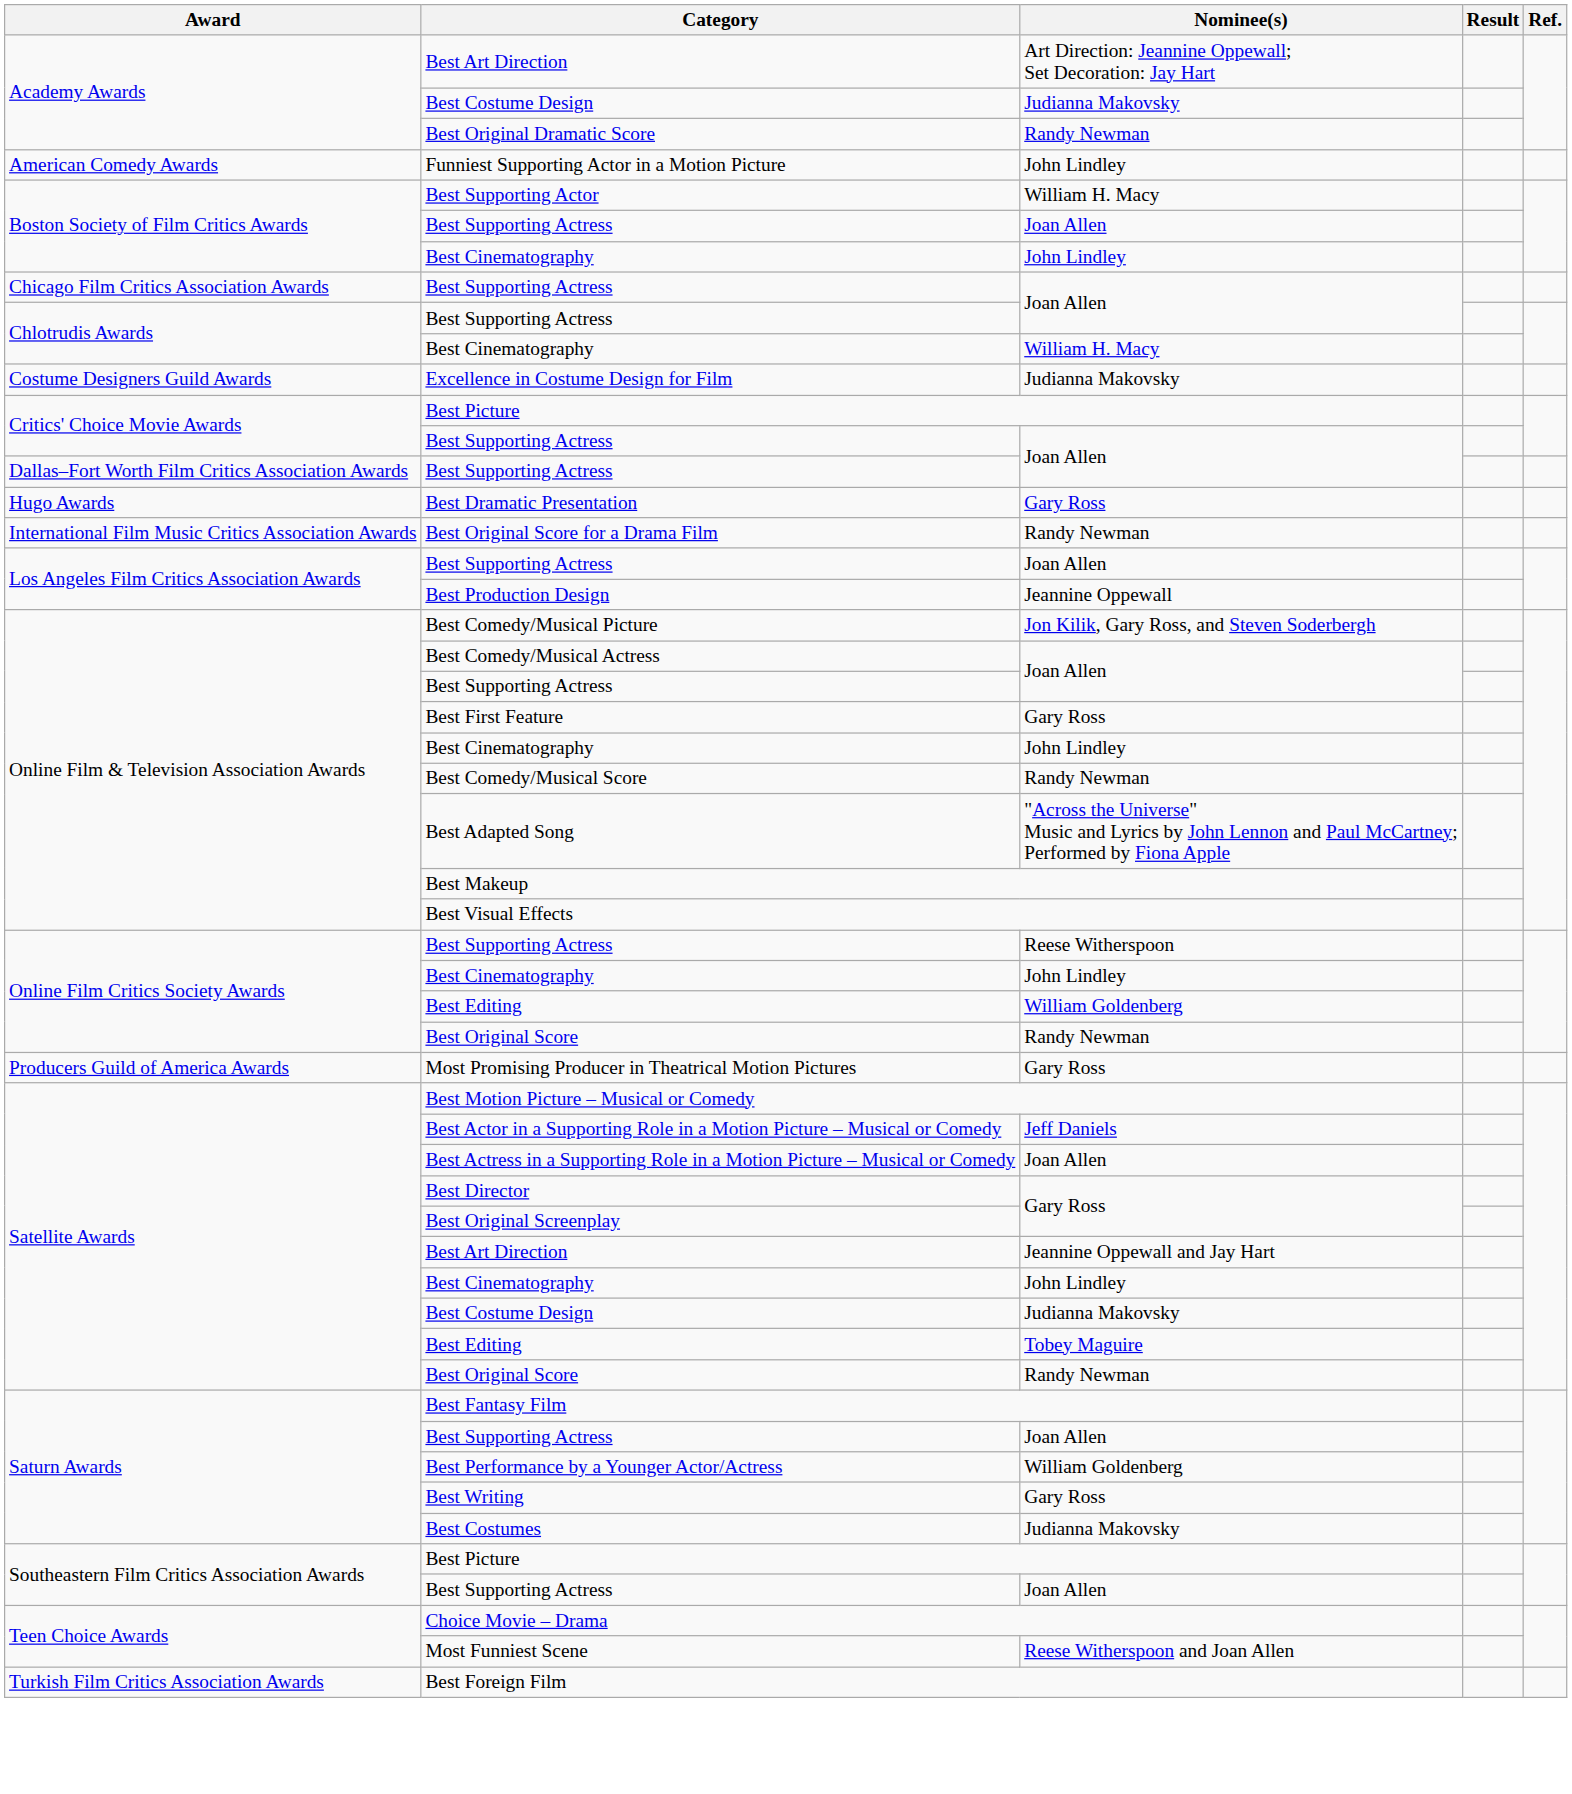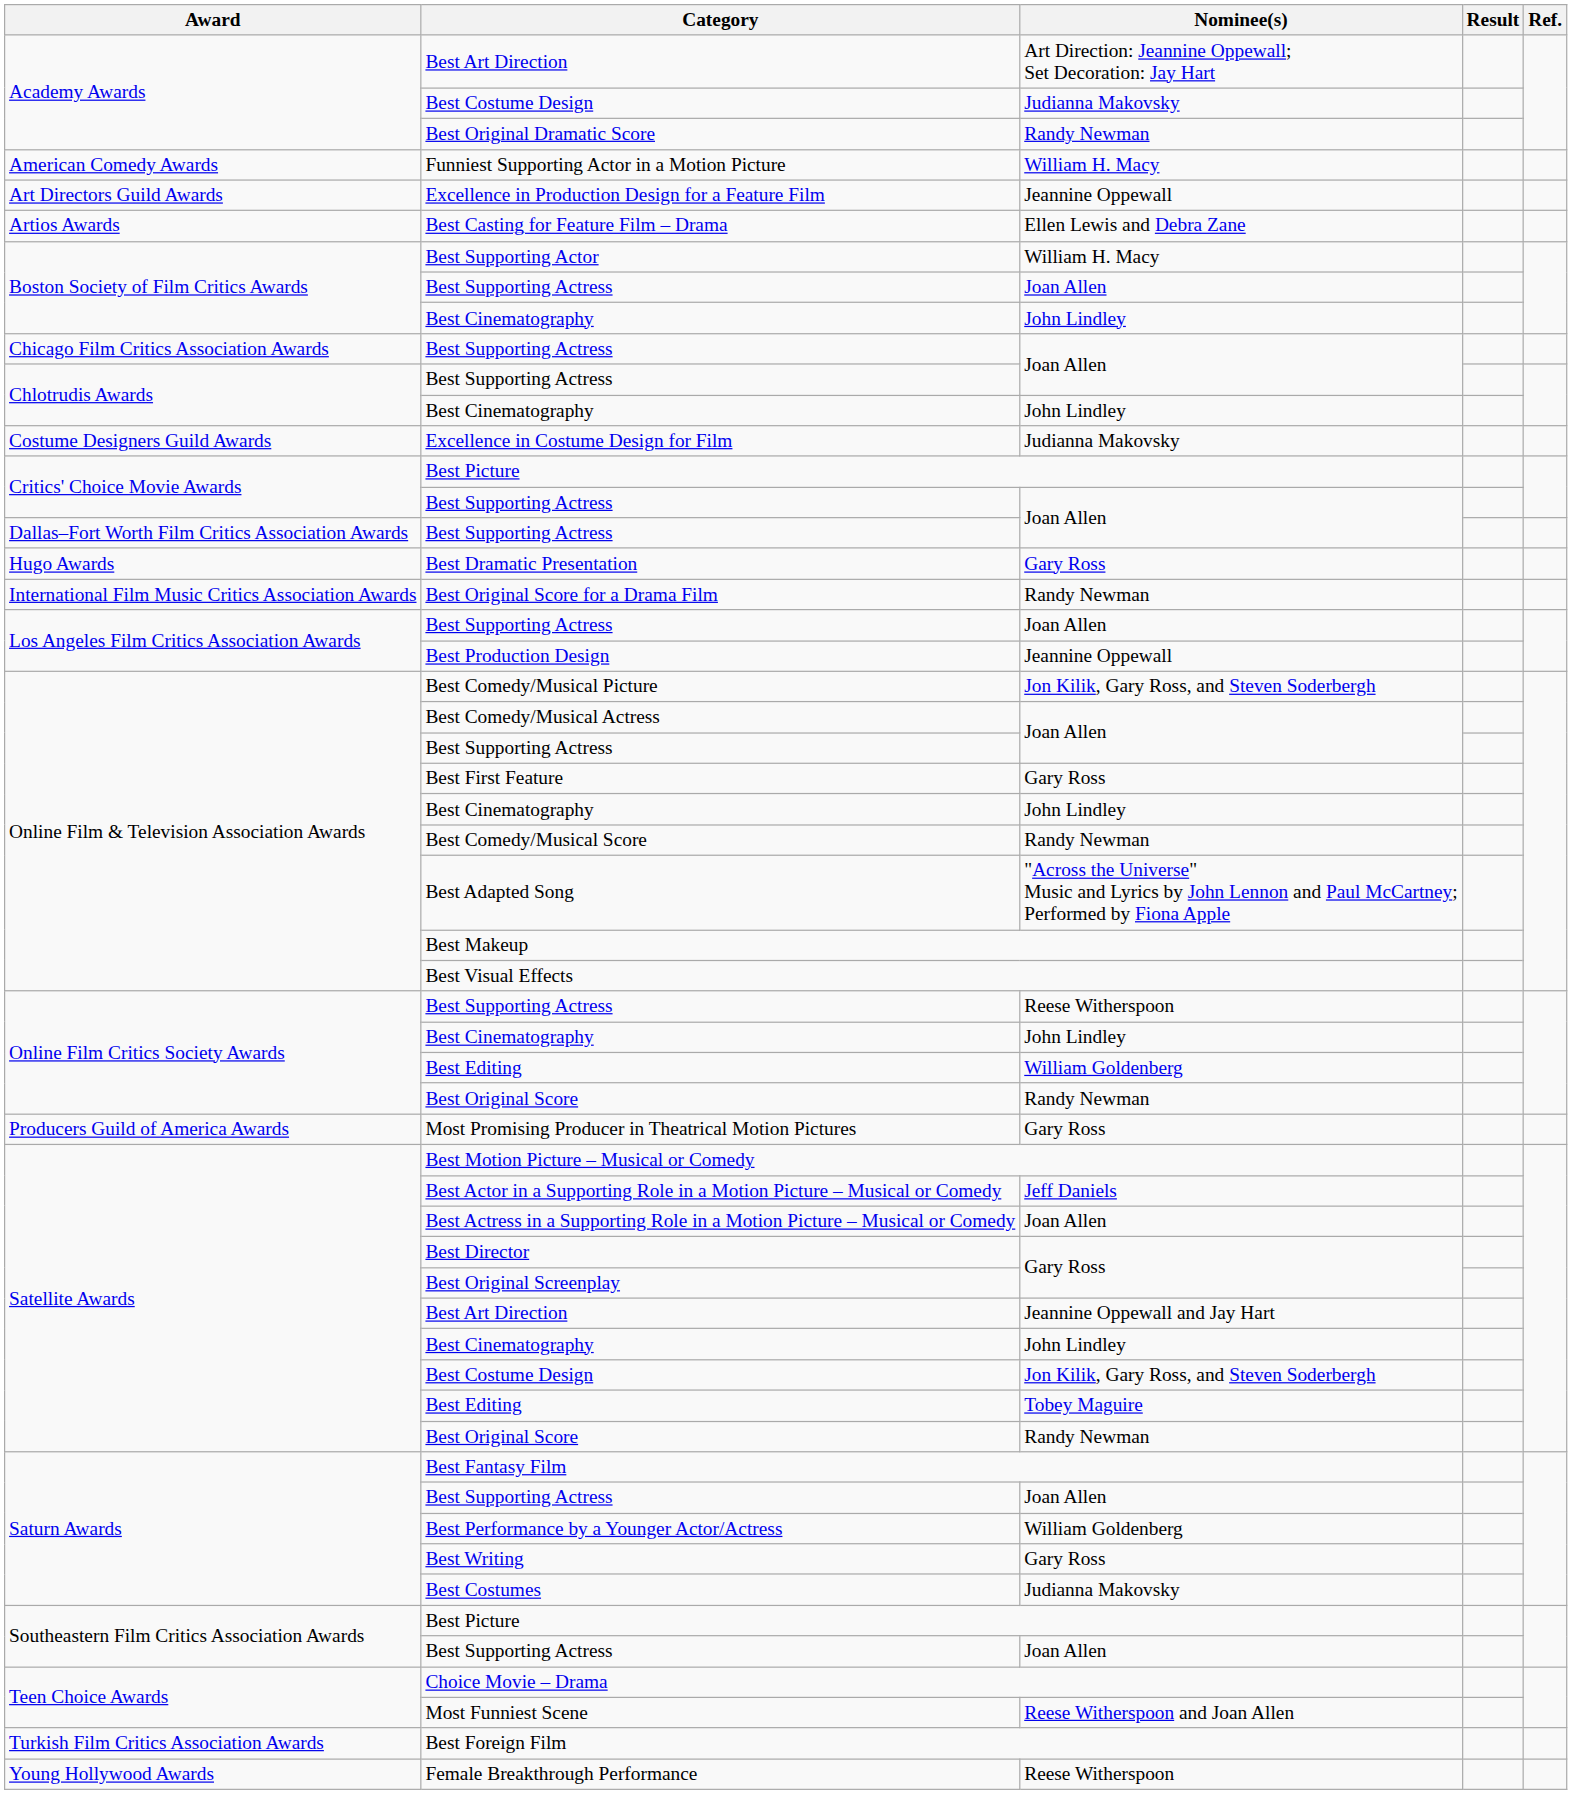 <table class="wikitable plainrowheaders">
 <tr>
 <th>Award</th>
 <th>Category</th>
 <th>Nominee(s)</th>
 <th>Result</th>
 <th>Ref.</th>
 </tr>
 <tr>
 <td rowspan="3"><a href='#'>Academy Awards</a></td>
 <td><a href='#'>Best Art Direction</a></td>
 <td>Art Direction: <a href='#'>Jeannine Oppewall</a>; <br> Set Decoration: <a href='#'>Jay Hart</a></td>
 <td></td>
 <td align="center" rowspan="3"></td>
 </tr>
 <tr>
 <td><a href='#'>Best Costume Design</a></td>
 <td><a href='#'>Judianna Makovsky</a></td>
 <td></td>
 </tr>
 <tr>
 <td><a href='#'>Best Original Dramatic Score</a></td>
 <td><a href='#'>Randy Newman</a></td>
 <td></td>
 </tr>
 <tr>
 <td><a href='#'>American Comedy Awards</a></td>
 <td>Funniest Supporting Actor in a Motion Picture</td>
-<td>John Lindley</td>
+<td><a href='#'>William H. Macy</a></td>
+<td></td>
+<td align="center"></td>
+</tr>
+<tr>
+<td><a href='#'>Art Directors Guild Awards</a></td>
+<td><a href='#'>Excellence in Production Design for a Feature Film</a></td>
+<td>Jeannine Oppewall</td>
+<td></td>
+<td align="center"></td>
+</tr>
+<tr>
+<td><a href='#'>Artios Awards</a></td>
+<td><a href='#'>Best Casting for Feature Film – Drama</a></td>
+<td>Ellen Lewis and <a href='#'>Debra Zane</a></td>
 <td></td>
 <td align="center"></td>
 </tr>
 <tr>
 <td rowspan="3"><a href='#'>Boston Society of Film Critics Awards</a></td>
 <td><a href='#'>Best Supporting Actor</a></td>
 <td>William H. Macy </td>
 <td></td>
 <td align="center" rowspan="3"></td>
 </tr>
 <tr>
 <td><a href='#'>Best Supporting Actress</a></td>
 <td><a href='#'>Joan Allen</a></td>
 <td></td>
 </tr>
 <tr>
 <td><a href='#'>Best Cinematography</a></td>
 <td><a href='#'>John Lindley</a></td>
 <td></td>
 </tr>
 <tr>
 <td><a href='#'>Chicago Film Critics Association Awards</a></td>
 <td><a href='#'>Best Supporting Actress</a></td>
 <td rowspan="2">Joan Allen</td>
 <td></td>
 <td align="center"></td>
 </tr>
 <tr>
 <td rowspan="2"><a href='#'>Chlotrudis Awards</a></td>
 <td>Best Supporting Actress</td>
 <td></td>
 <td align="center" rowspan="2"></td>
 </tr>
 <tr>
 <td>Best Cinematography</td>
-<td><a href='#'>William H. Macy</a></td>
+<td>John Lindley</td>
 <td></td>
 </tr>
 <tr>
 <td><a href='#'>Costume Designers Guild Awards</a></td>
 <td><a href='#'>Excellence in Costume Design for Film</a></td>
 <td>Judianna Makovsky</td>
 <td></td>
 <td align="center"></td>
 </tr>
 <tr>
 <td rowspan="2"><a href='#'>Critics' Choice Movie Awards</a></td>
 <td colspan="2"><a href='#'>Best Picture</a></td>
 <td></td>
 <td align="center" rowspan="2"></td>
 </tr>
 <tr>
 <td><a href='#'>Best Supporting Actress</a></td>
 <td rowspan="2">Joan Allen</td>
 <td></td>
 </tr>
 <tr>
 <td><a href='#'>Dallas–Fort Worth Film Critics Association Awards</a></td>
 <td><a href='#'>Best Supporting Actress</a></td>
 <td></td>
 <td align="center"></td>
 </tr>
 <tr>
 <td><a href='#'>Hugo Awards</a></td>
 <td><a href='#'>Best Dramatic Presentation</a></td>
 <td><a href='#'>Gary Ross</a></td>
 <td></td>
 <td align="center"></td>
 </tr>
 <tr>
 <td><a href='#'>International Film Music Critics Association Awards</a></td>
 <td><a href='#'>Best Original Score for a Drama Film</a></td>
 <td>Randy Newman</td>
 <td></td>
 <td align="center"></td>
 </tr>
 <tr>
 <td rowspan="2"><a href='#'>Los Angeles Film Critics Association Awards</a></td>
 <td><a href='#'>Best Supporting Actress</a></td>
 <td>Joan Allen</td>
 <td></td>
 <td align="center" rowspan="2"></td>
 </tr>
 <tr>
 <td><a href='#'>Best Production Design</a></td>
 <td>Jeannine Oppewall</td>
 <td></td>
 </tr>
 <tr>
 <td rowspan="9">Online Film & Television Association Awards</td>
 <td>Best Comedy/Musical Picture</td>
 <td><a href='#'>Jon Kilik</a>, Gary Ross, and <a href='#'>Steven Soderbergh</a></td>
 <td></td>
 <td align="center" rowspan="9"></td>
 </tr>
 <tr>
 <td>Best Comedy/Musical Actress</td>
 <td rowspan="2">Joan Allen</td>
 <td></td>
 </tr>
 <tr>
 <td>Best Supporting Actress</td>
 <td></td>
 </tr>
 <tr>
 <td>Best First Feature</td>
 <td>Gary Ross</td>
 <td></td>
 </tr>
 <tr>
 <td>Best Cinematography</td>
 <td>John Lindley</td>
 <td></td>
 </tr>
 <tr>
 <td>Best Comedy/Musical Score</td>
 <td>Randy Newman</td>
 <td></td>
 </tr>
 <tr>
 <td>Best Adapted Song</td>
 <td>"<a href='#'>Across the Universe</a>" <br> Music and Lyrics by <a href='#'>John Lennon</a> and <a href='#'>Paul McCartney</a>; <br> Performed by <a href='#'>Fiona Apple</a></td>
 <td></td>
 </tr>
 <tr>
 <td colspan="2">Best Makeup</td>
 <td></td>
 </tr>
 <tr>
 <td colspan="2">Best Visual Effects</td>
 <td></td>
 </tr>
 <tr>
 <td rowspan="4"><a href='#'>Online Film Critics Society Awards</a></td>
 <td><a href='#'>Best Supporting Actress</a></td>
 <td>Reese Witherspoon</td>
 <td></td>
 <td align="center" rowspan="4"></td>
 </tr>
 <tr>
 <td><a href='#'>Best Cinematography</a></td>
 <td>John Lindley</td>
 <td></td>
 </tr>
 <tr>
 <td><a href='#'>Best Editing</a></td>
 <td><a href='#'>William Goldenberg</a></td>
 <td></td>
 </tr>
 <tr>
 <td><a href='#'>Best Original Score</a></td>
 <td>Randy Newman</td>
 <td></td>
 </tr>
 <tr>
 <td><a href='#'>Producers Guild of America Awards</a></td>
 <td>Most Promising Producer in Theatrical Motion Pictures</td>
 <td>Gary Ross</td>
 <td></td>
 <td align="center"></td>
 </tr>
 <tr>
 <td rowspan="10"><a href='#'>Satellite Awards</a></td>
 <td colspan="2"><a href='#'>Best Motion Picture – Musical or Comedy</a></td>
 <td></td>
 <td align="center" rowspan="10"></td>
 </tr>
 <tr>
 <td><a href='#'>Best Actor in a Supporting Role in a Motion Picture – Musical or Comedy</a></td>
 <td><a href='#'>Jeff Daniels</a></td>
 <td></td>
 </tr>
 <tr>
 <td><a href='#'>Best Actress in a Supporting Role in a Motion Picture – Musical or Comedy</a></td>
 <td>Joan Allen</td>
 <td></td>
 </tr>
 <tr>
 <td><a href='#'>Best Director</a></td>
 <td rowspan="2">Gary Ross</td>
 <td></td>
 </tr>
 <tr>
 <td><a href='#'>Best Original Screenplay</a></td>
 <td></td>
 </tr>
 <tr>
 <td><a href='#'>Best Art Direction</a></td>
 <td>Jeannine Oppewall and Jay Hart</td>
 <td></td>
 </tr>
 <tr>
 <td><a href='#'>Best Cinematography</a></td>
 <td>John Lindley</td>
 <td></td>
 </tr>
 <tr>
 <td><a href='#'>Best Costume Design</a></td>
-<td>Judianna Makovsky</td>
+<td><a href='#'>Jon Kilik</a>, Gary Ross, and <a href='#'>Steven Soderbergh</a></td>
 <td></td>
 </tr>
 <tr>
 <td><a href='#'>Best Editing</a></td>
 <td><a href='#'>Tobey Maguire</a></td>
 <td></td>
 </tr>
 <tr>
 <td><a href='#'>Best Original Score</a></td>
 <td>Randy Newman</td>
 <td></td>
 </tr>
 <tr>
 <td rowspan="5"><a href='#'>Saturn Awards</a></td>
 <td colspan="2"><a href='#'>Best Fantasy Film</a></td>
 <td></td>
 <td align="center" rowspan="5"></td>
 </tr>
 <tr>
 <td><a href='#'>Best Supporting Actress</a></td>
 <td>Joan Allen</td>
 <td></td>
 </tr>
 <tr>
 <td><a href='#'>Best Performance by a Younger Actor/Actress</a></td>
 <td>William Goldenberg</td>
 <td></td>
 </tr>
 <tr>
 <td><a href='#'>Best Writing</a></td>
 <td>Gary Ross</td>
 <td></td>
 </tr>
 <tr>
 <td><a href='#'>Best Costumes</a></td>
 <td>Judianna Makovsky</td>
 <td></td>
 </tr>
 <tr>
 <td rowspan="2">Southeastern Film Critics Association Awards</td>
 <td colspan="2">Best Picture</td>
 <td></td>
 <td align="center" rowspan="2"></td>
 </tr>
 <tr>
 <td>Best Supporting Actress</td>
 <td>Joan Allen</td>
 <td></td>
 </tr>
 <tr>
 <td rowspan="2"><a href='#'>Teen Choice Awards</a></td>
 <td colspan="2"><a href='#'>Choice Movie – Drama</a></td>
 <td></td>
 <td align="center" rowspan="2"></td>
 </tr>
 <tr>
 <td>Most Funniest Scene</td>
 <td><a href='#'>Reese Witherspoon</a> and Joan Allen</td>
 <td></td>
 </tr>
 <tr>
 <td><a href='#'>Turkish Film Critics Association Awards</a></td>
 <td colspan="2">Best Foreign Film</td>
 <td></td>
 <td align="center"></td>
 </tr>
+<tr>
+<td><a href='#'>Young Hollywood Awards</a></td>
+<td>Female Breakthrough Performance</td>
+<td>Reese Witherspoon</td>
+<td></td>
+<td align="center"></td>
+</tr>
 </table>
